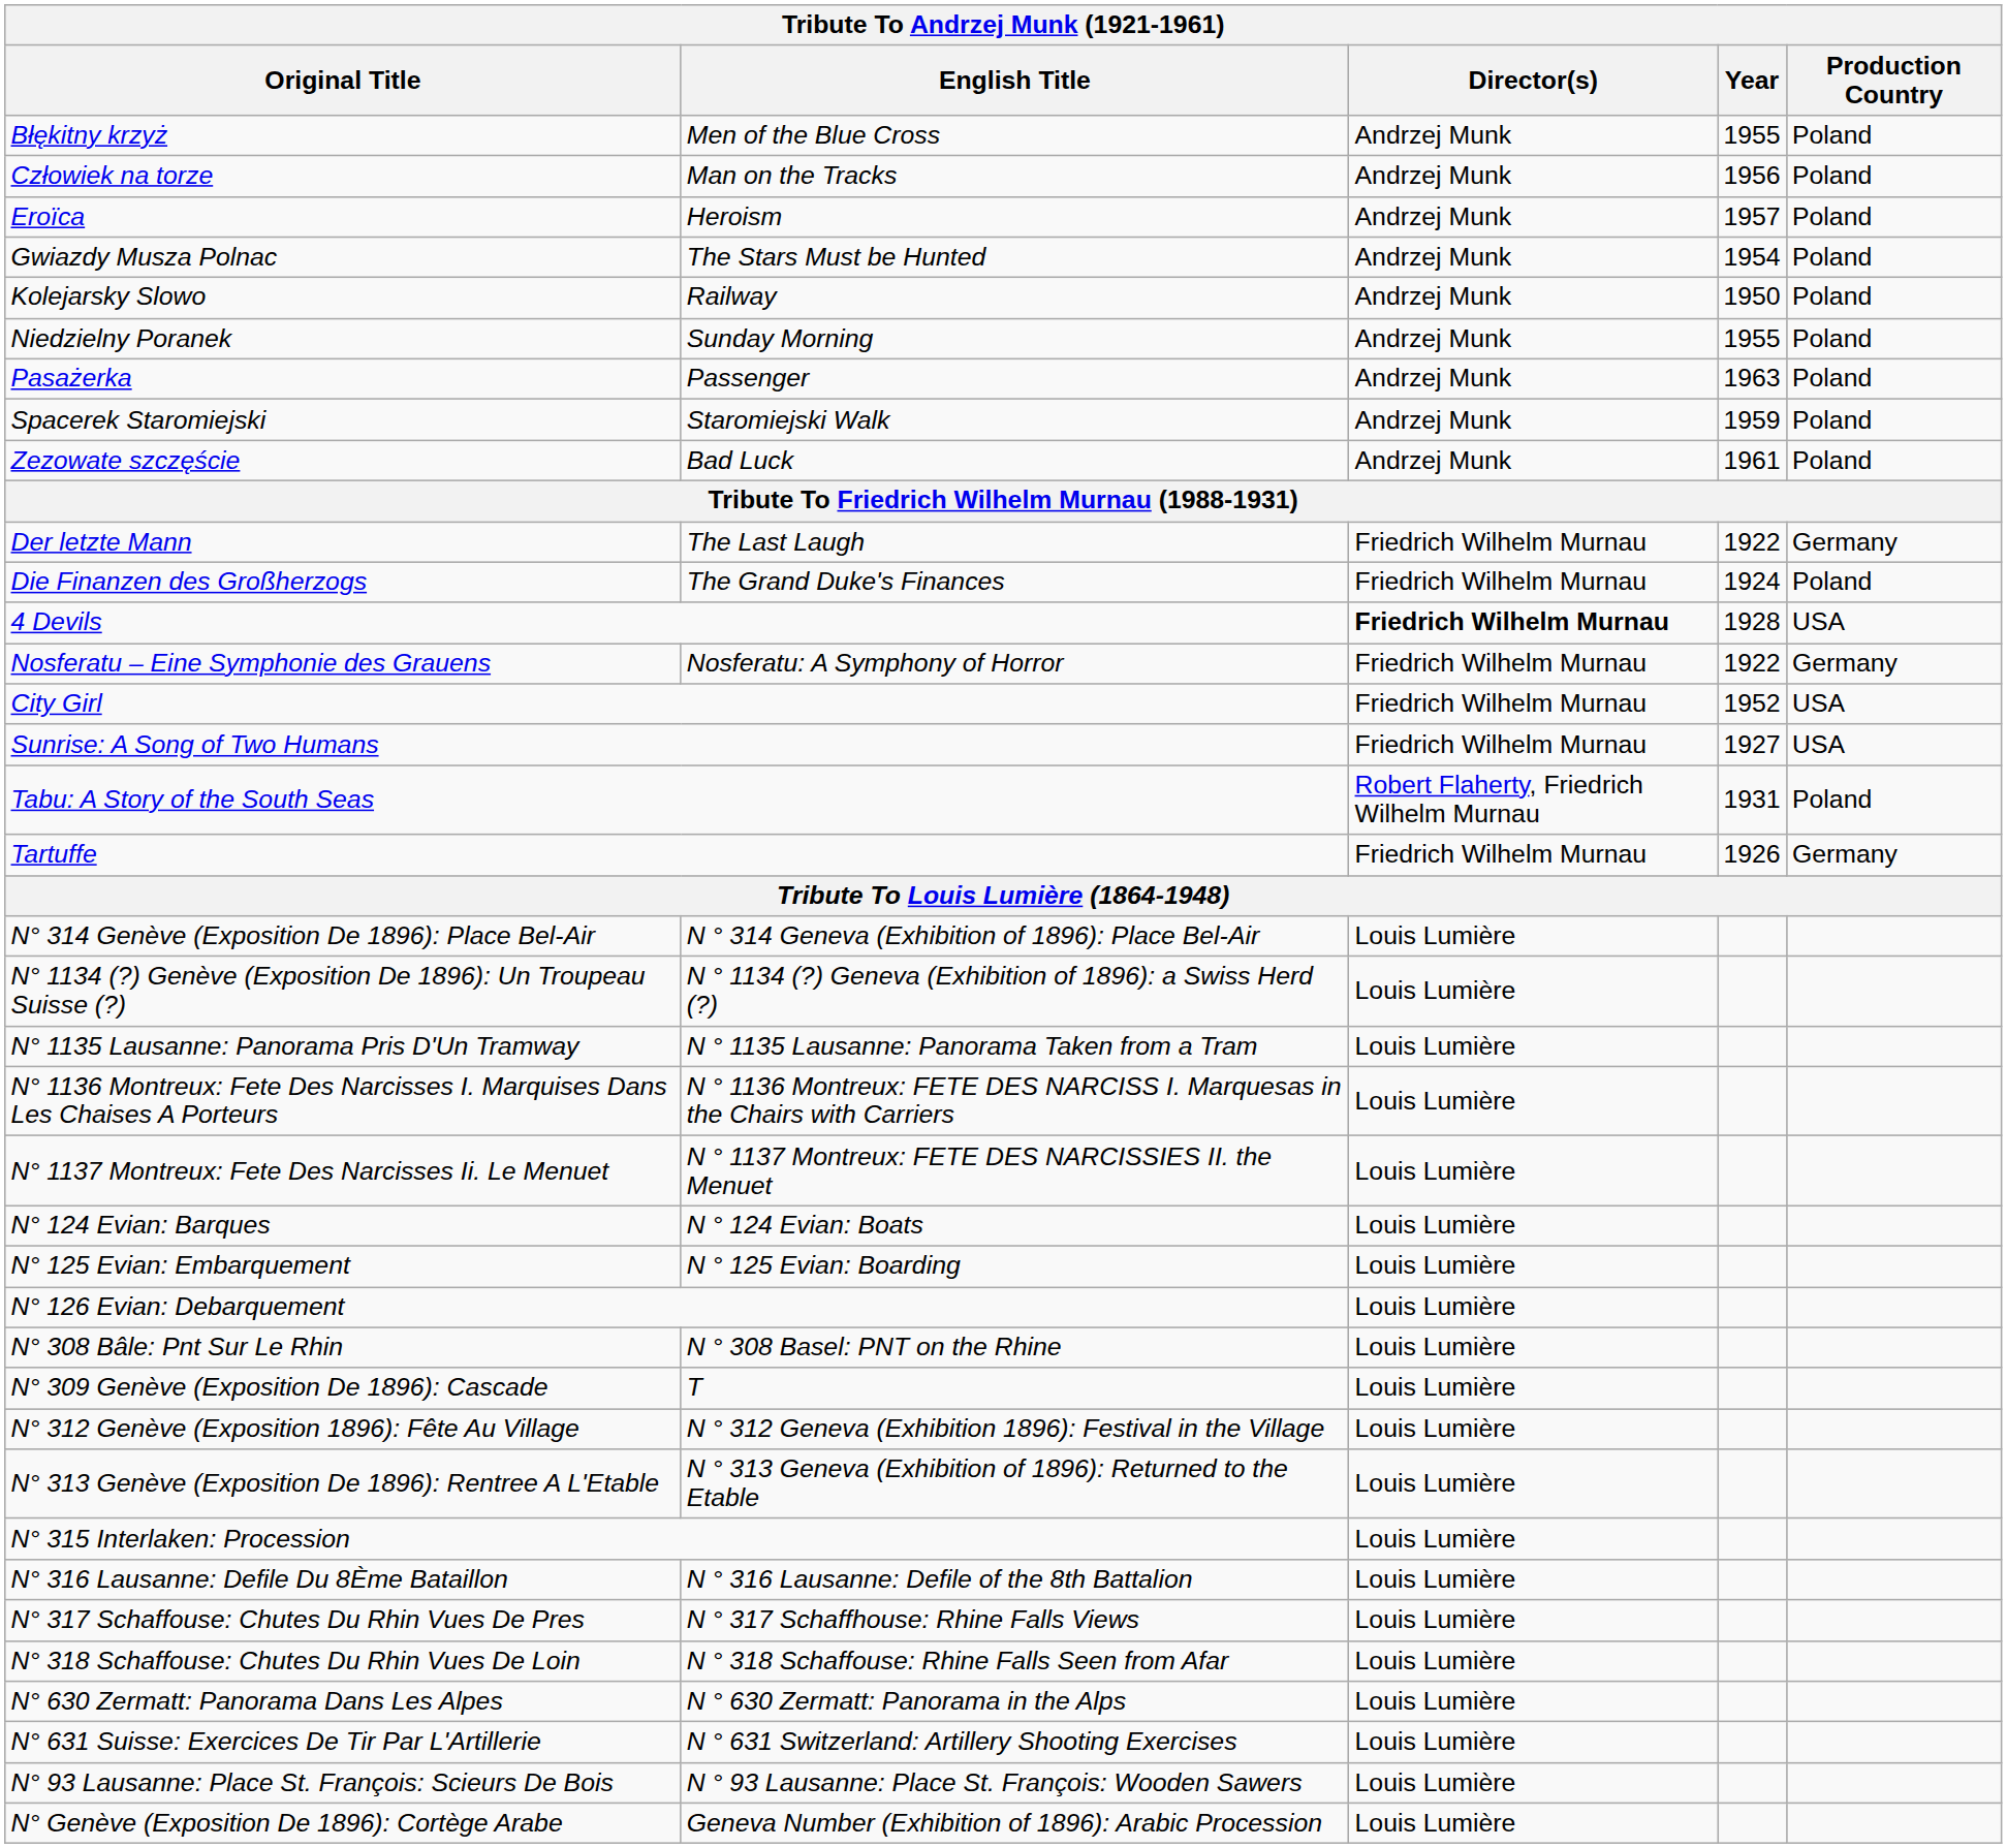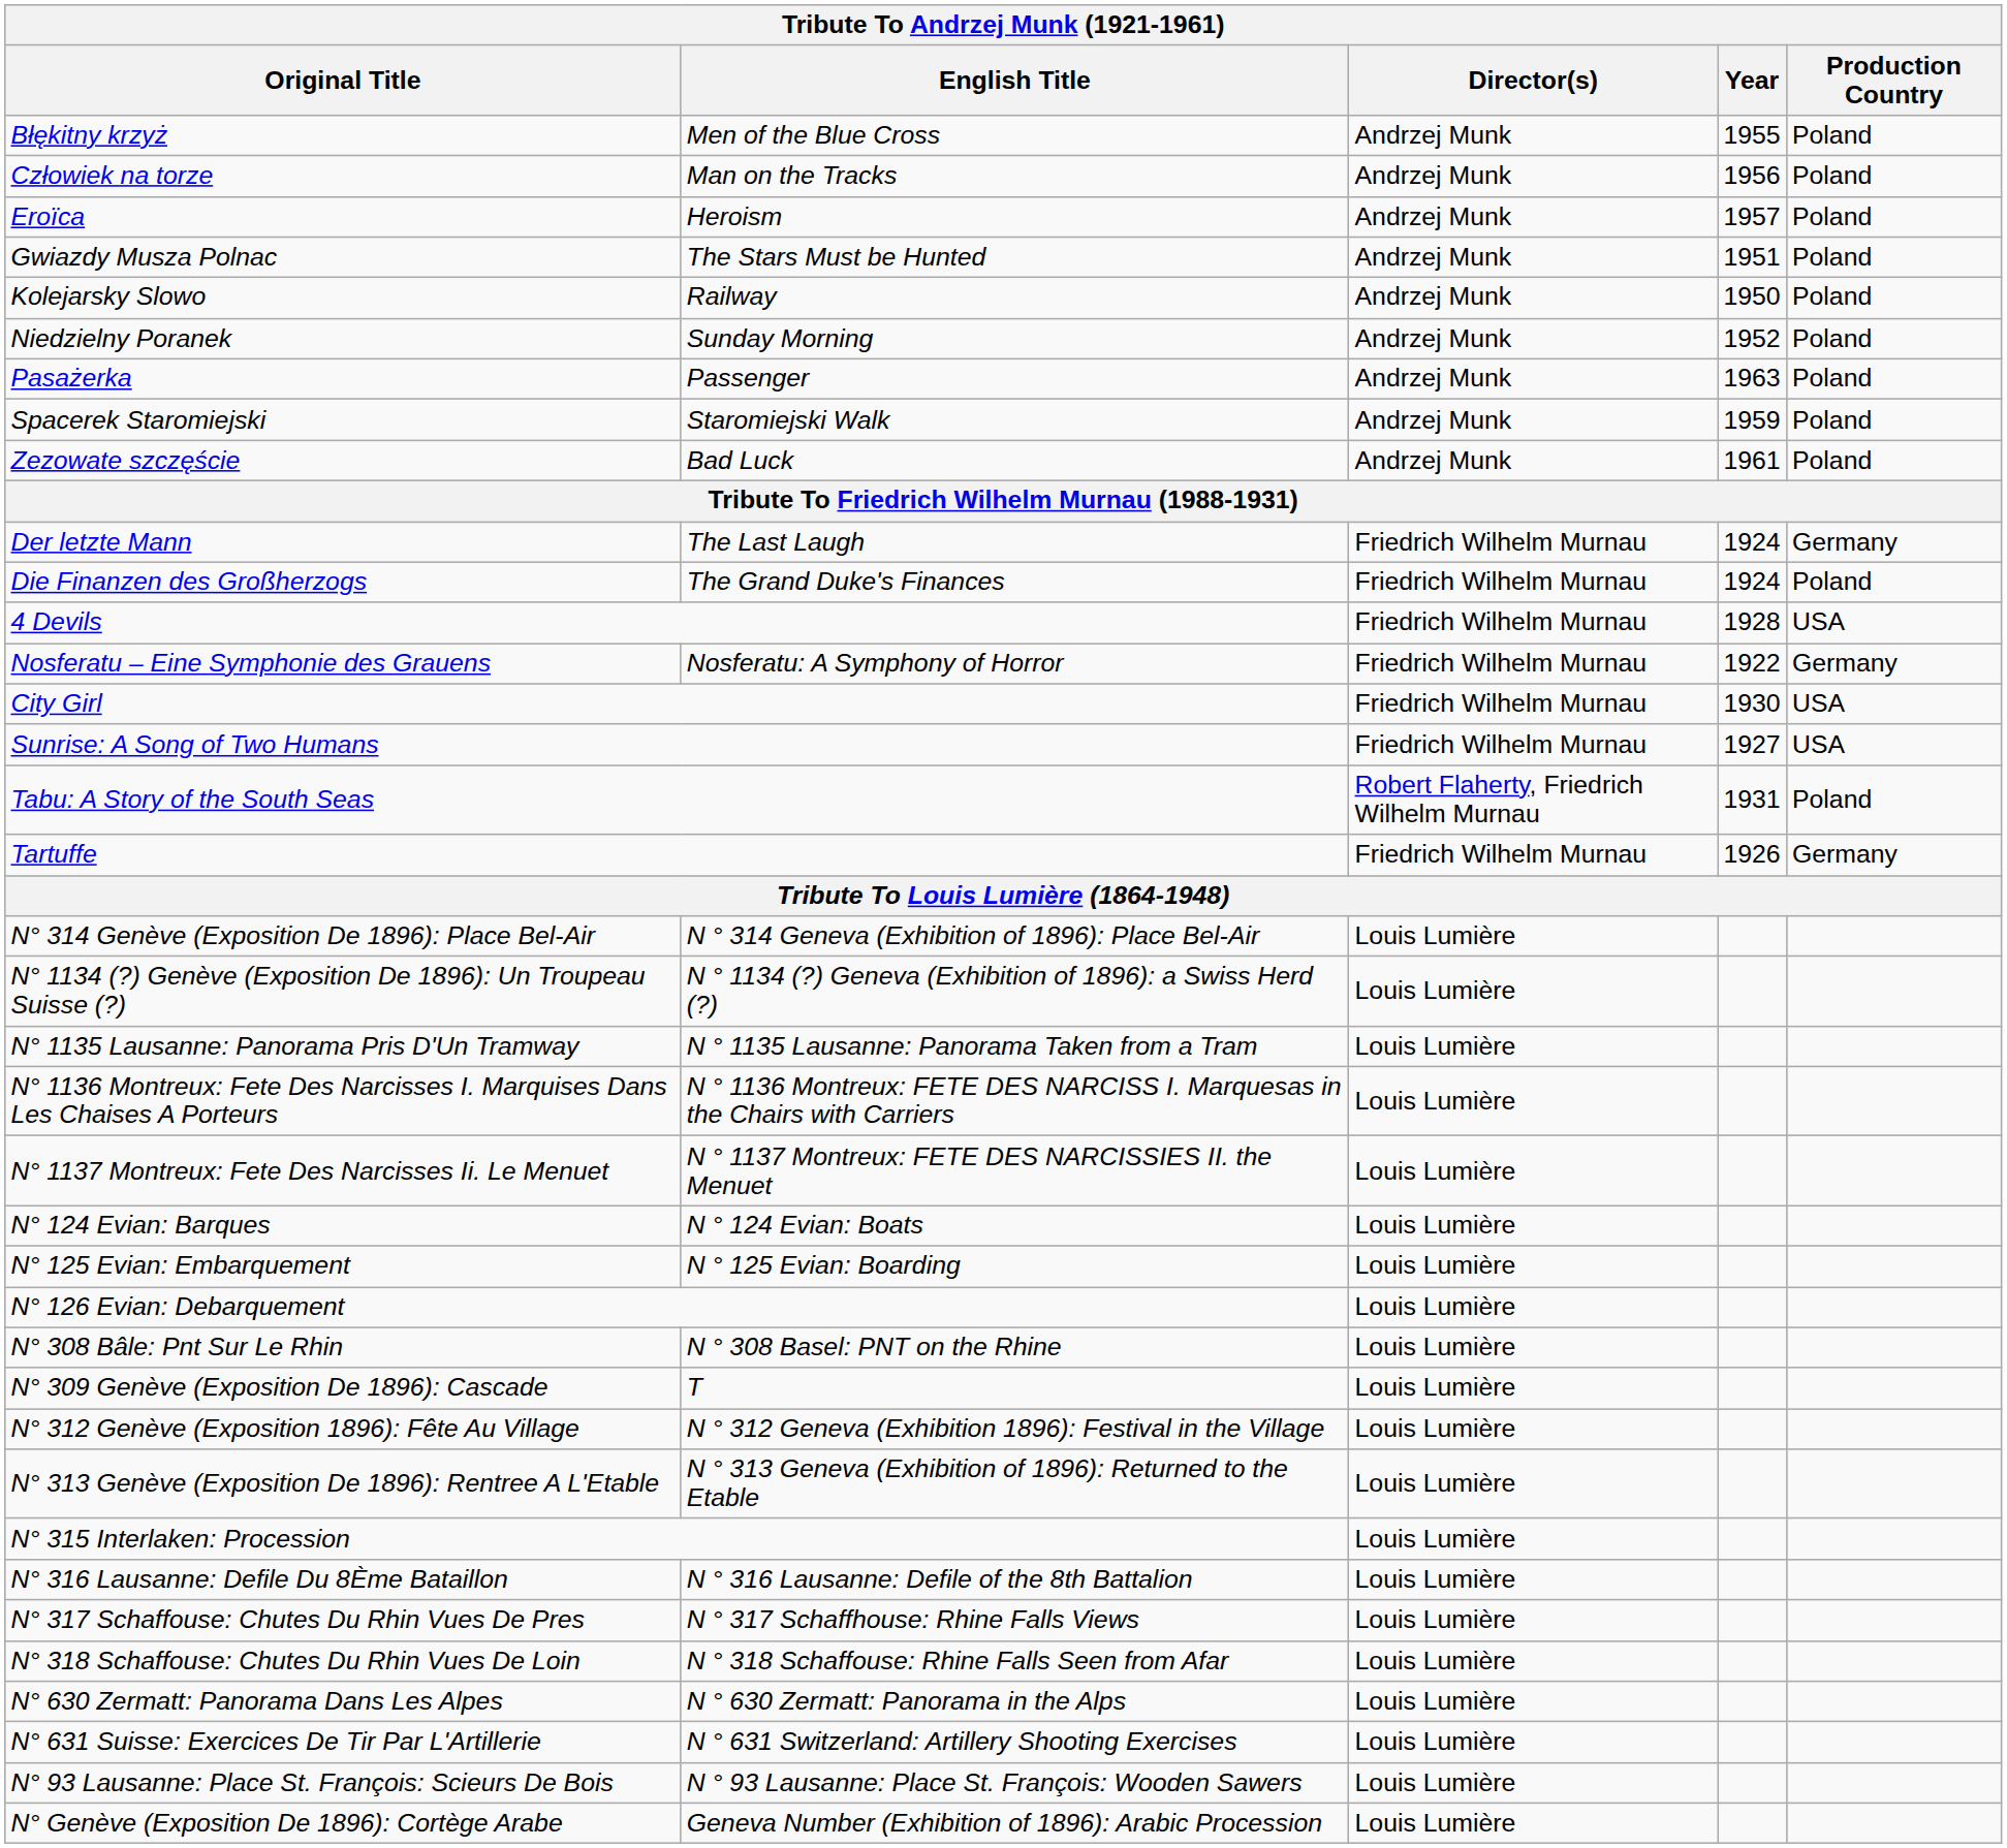 <table class="wikitable">
 <tr>
 <th colspan="5">Tribute To <a href='#'>Andrzej Munk</a> (1921-1961)</th>
 </tr>
 <tr>
 <th>Original Title</th>
 <th>English Title</th>
 <th>Director(s)</th>
 <th>Year</th>
 <th>Production Country</th>
 </tr>
 <tr>
 <td><em><a href='#'>Błękitny krzyż</a></em></td>
 <td><em>Men of the Blue Cross</em></td>
 <td>Andrzej Munk</td>
 <td>1955</td>
 <td>Poland</td>
 </tr>
 <tr>
 <td><em><a href='#'>Człowiek na torze</a></em></td>
 <td><em>Man on the Tracks</em></td>
 <td>Andrzej Munk</td>
 <td>1956</td>
 <td>Poland</td>
 </tr>
 <tr>
 <td><em><a href='#'>Eroïca</a></em></td>
 <td><em>Heroism</em></td>
 <td>Andrzej Munk</td>
 <td>1957</td>
 <td>Poland</td>
 </tr>
 <tr>
 <td><em>Gwiazdy Musza Polnac</em></td>
 <td><em>The Stars Must be Hunted</em></td>
 <td>Andrzej Munk</td>
-<td>1954</td>
+<td>1951</td>
 <td>Poland</td>
 </tr>
 <tr>
 <td><em>Kolejarsky Slowo</em></td>
 <td><em>Railway</em></td>
 <td>Andrzej Munk</td>
 <td>1950</td>
 <td>Poland</td>
 </tr>
 <tr>
 <td><em>Niedzielny Poranek</em></td>
 <td><em>Sunday Morning</em></td>
 <td>Andrzej Munk</td>
-<td>1955</td>
+<td>1952</td>
 <td>Poland</td>
 </tr>
 <tr>
 <td><em><a href='#'>Pasażerka</a></em></td>
 <td><em>Passenger</em></td>
 <td>Andrzej Munk</td>
 <td>1963</td>
 <td>Poland</td>
 </tr>
 <tr>
 <td><em>Spacerek Staromiejski</em></td>
 <td><em>Staromiejski Walk</em></td>
 <td>Andrzej Munk</td>
 <td>1959</td>
 <td>Poland</td>
 </tr>
 <tr>
 <td><em><a href='#'>Zezowate szczęście</a></em></td>
 <td><em>Bad Luck</em></td>
 <td>Andrzej Munk</td>
 <td>1961</td>
 <td>Poland</td>
 </tr>
 <tr>
 <th colspan="5">Tribute To <a href='#'>Friedrich Wilhelm Murnau</a> (1988-1931)</th>
 </tr>
 <tr>
 <td><em><a href='#'>Der letzte Mann</a></em></td>
 <td><em>The Last Laugh</em></td>
 <td>Friedrich Wilhelm Murnau</td>
-<td>1922</td>
+<td>1924</td>
 <td>Germany</td>
 </tr>
 <tr>
 <td><em><a href='#'>Die Finanzen des Großherzogs</a></em></td>
 <td><em>The Grand Duke's Finances</em></td>
 <td>Friedrich Wilhelm Murnau</td>
 <td>1924</td>
 <td>Poland</td>
 </tr>
 <tr>
 <td colspan="2"><em><a href='#'>4 Devils</a></em></td>
-<td><strong>Friedrich Wilhelm Murnau</strong></td>
+<td>Friedrich Wilhelm Murnau</td>
 <td>1928</td>
 <td>USA</td>
 </tr>
 <tr>
 <td><em><a href='#'>Nosferatu – Eine Symphonie des Grauens</a></em></td>
 <td><em>Nosferatu: A Symphony of Horror</em></td>
 <td>Friedrich Wilhelm Murnau</td>
 <td>1922</td>
 <td>Germany</td>
 </tr>
 <tr>
 <td colspan="2"><em><a href='#'>City Girl</a></em></td>
 <td>Friedrich Wilhelm Murnau</td>
-<td>1952</td>
+<td>1930</td>
 <td>USA</td>
 </tr>
 <tr>
 <td colspan="2"><em><a href='#'>Sunrise: A Song of Two Humans</a></em></td>
 <td>Friedrich Wilhelm Murnau</td>
 <td>1927</td>
 <td>USA</td>
 </tr>
 <tr>
 <td colspan="2"><em><a href='#'>Tabu: A Story of the South Seas</a></em></td>
 <td><a href='#'>Robert Flaherty</a>, Friedrich Wilhelm Murnau</td>
 <td>1931</td>
 <td>Poland</td>
 </tr>
 <tr>
 <td colspan="2"><em><a href='#'>Tartuffe</a></em></td>
 <td>Friedrich Wilhelm Murnau</td>
 <td>1926</td>
 <td>Germany</td>
 </tr>
 <tr>
 <th colspan="5"><em>Tribute To <a href='#'>Louis Lumière</a> (1864-1948)</em></th>
 </tr>
 <tr>
 <td><em>N° 314 Genève (Exposition De 1896): Place Bel-Air</em></td>
 <td><em>N ° 314 Geneva (Exhibition of 1896): Place Bel-Air</em></td>
 <td>Louis Lumière</td>
 <td></td>
 <td></td>
 </tr>
 <tr>
 <td><em>N° 1134 (?) Genève (Exposition De 1896): Un Troupeau Suisse (?)</em></td>
 <td><em>N ° 1134 (?) Geneva (Exhibition of 1896): a Swiss Herd (?)</em></td>
 <td>Louis Lumière</td>
 <td></td>
 <td></td>
 </tr>
 <tr>
 <td><em>N° 1135 Lausanne: Panorama Pris D'Un Tramway</em></td>
 <td><em>N ° 1135 Lausanne: Panorama Taken from a Tram</em></td>
 <td>Louis Lumière</td>
 <td></td>
 <td></td>
 </tr>
 <tr>
 <td><em>N° 1136 Montreux: Fete Des Narcisses I. Marquises Dans Les Chaises A Porteurs</em></td>
 <td><em>N ° 1136 Montreux: FETE DES NARCISS I. Marquesas in the Chairs with Carriers</em></td>
 <td>Louis Lumière</td>
 <td></td>
 <td></td>
 </tr>
 <tr>
 <td><em>N° 1137 Montreux: Fete Des Narcisses Ii. Le Menuet</em></td>
 <td><em>N ° 1137 Montreux: FETE DES NARCISSIES II. the Menuet</em></td>
 <td>Louis Lumière</td>
 <td></td>
 <td></td>
 </tr>
 <tr>
 <td><em>N° 124 Evian: Barques</em></td>
 <td><em>N ° 124 Evian: Boats</em></td>
 <td>Louis Lumière</td>
 <td></td>
 <td></td>
 </tr>
 <tr>
 <td><em>N° 125 Evian: Embarquement</em></td>
 <td><em>N ° 125 Evian: Boarding</em></td>
 <td>Louis Lumière</td>
 <td></td>
 <td></td>
 </tr>
 <tr>
 <td colspan="2"><em>N° 126 Evian: Debarquement</em></td>
 <td>Louis Lumière</td>
 <td></td>
 <td></td>
 </tr>
 <tr>
 <td><em>N° 308 Bâle: Pnt Sur Le Rhin</em></td>
 <td><em>N ° 308 Basel: PNT on the Rhine</em></td>
 <td>Louis Lumière</td>
 <td></td>
 <td></td>
 </tr>
 <tr>
 <td><em>N° 309 Genève (Exposition De 1896): Cascade</em></td>
 <td><em>T</em></td>
 <td>Louis Lumière</td>
 <td></td>
 <td></td>
 </tr>
 <tr>
 <td><em>N° 312 Genève (Exposition 1896): Fête Au Village</em></td>
 <td><em>N ° 312 Geneva (Exhibition 1896): Festival in the Village</em></td>
 <td>Louis Lumière</td>
 <td></td>
 <td></td>
 </tr>
 <tr>
 <td><em>N° 313 Genève (Exposition De 1896): Rentree A L'Etable</em></td>
 <td><em>N ° 313 Geneva (Exhibition of 1896): Returned to the Etable</em></td>
 <td>Louis Lumière</td>
 <td></td>
 <td></td>
 </tr>
 <tr>
 <td colspan="2"><em>N° 315 Interlaken: Procession</em></td>
 <td>Louis Lumière</td>
 <td></td>
 <td></td>
 </tr>
 <tr>
 <td><em>N° 316 Lausanne: Defile Du 8Ème Bataillon</em></td>
 <td><em>N ° 316 Lausanne: Defile of the 8th Battalion</em></td>
 <td>Louis Lumière</td>
 <td></td>
 <td></td>
 </tr>
 <tr>
 <td><em>N° 317 Schaffouse: Chutes Du Rhin Vues De Pres</em></td>
 <td><em>N ° 317 Schaffhouse: Rhine Falls Views</em></td>
 <td>Louis Lumière</td>
 <td></td>
 <td></td>
 </tr>
 <tr>
 <td><em>N° 318 Schaffouse: Chutes Du Rhin Vues De Loin</em></td>
 <td><em>N ° 318 Schaffouse: Rhine Falls Seen from Afar</em></td>
 <td>Louis Lumière</td>
 <td></td>
 <td></td>
 </tr>
 <tr>
 <td><em>N° 630 Zermatt: Panorama Dans Les Alpes</em></td>
 <td><em>N ° 630 Zermatt: Panorama in the Alps</em></td>
 <td>Louis Lumière</td>
 <td></td>
 <td></td>
 </tr>
 <tr>
 <td><em>N° 631 Suisse: Exercices De Tir Par L'Artillerie</em></td>
 <td><em>N ° 631 Switzerland: Artillery Shooting Exercises</em></td>
 <td>Louis Lumière</td>
 <td></td>
 <td></td>
 </tr>
 <tr>
 <td><em>N° 93 Lausanne: Place St. François: Scieurs De Bois</em></td>
 <td><em>N ° 93 Lausanne: Place St. François: Wooden Sawers</em></td>
 <td>Louis Lumière</td>
 <td></td>
 <td></td>
 </tr>
 <tr>
 <td><em>N° Genève (Exposition De 1896): Cortège Arabe</em></td>
 <td><em>Geneva Number (Exhibition of 1896): Arabic Procession</em></td>
 <td>Louis Lumière</td>
 <td></td>
 <td></td>
 </tr>
 </table>
